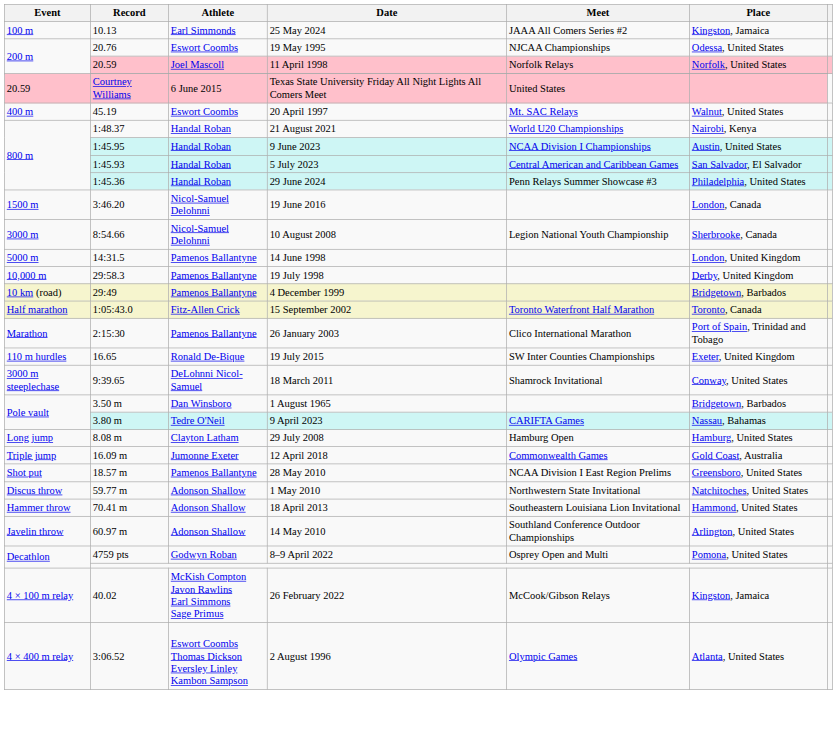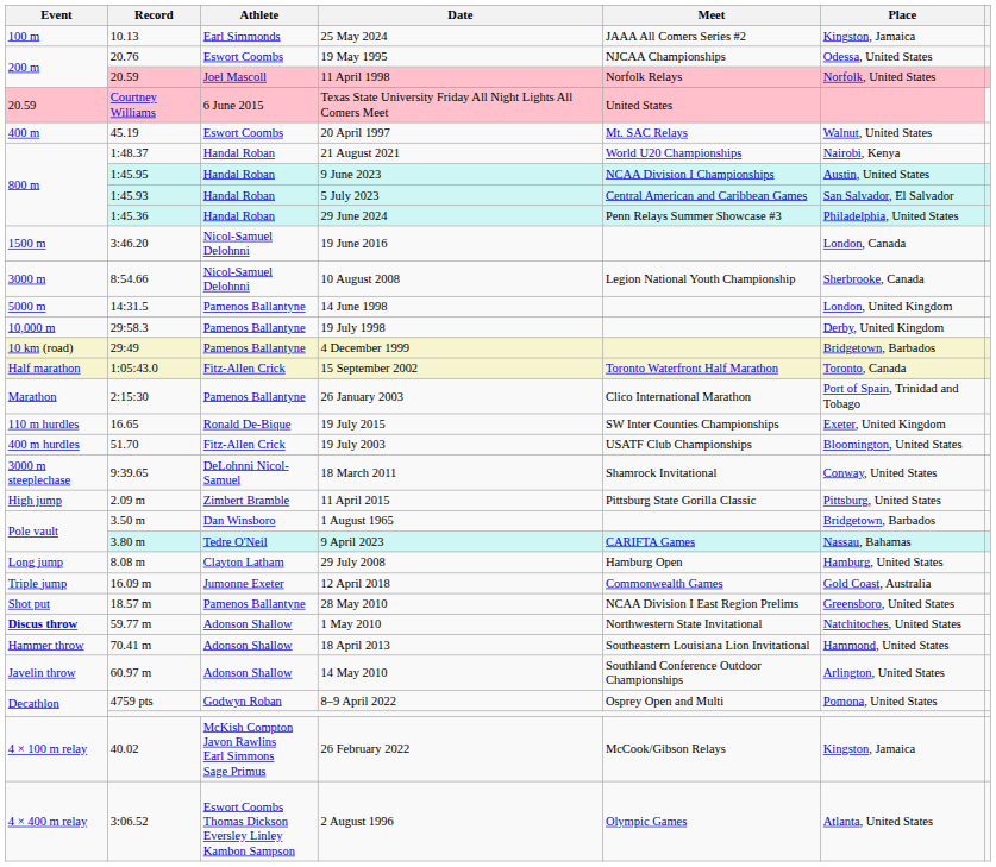 <table class="wikitable" style="font-size:95%; width: 95%;">
 <tr>
 <th>Event</th>
 <th>Record</th>
 <th>Athlete</th>
 <th>Date</th>
 <th>Meet</th>
 <th>Place</th>
 <th></th>
 </tr>
 <tr>
 <td><a href='#'>100 m</a></td>
 <td>10.13 </td>
 <td><a href='#'>Earl Simmonds</a></td>
 <td>25 May 2024</td>
 <td>JAAA All Comers Series #2</td>
 <td><a href='#'>Kingston</a>, Jamaica</td>
 <td></td>
 </tr>
 <tr>
 <td rowspan=3><a href='#'>200 m</a></td>
 <td>20.76 </td>
 <td><a href='#'>Eswort Coombs</a></td>
 <td>19 May 1995</td>
 <td>NJCAA Championships</td>
 <td><a href='#'>Odessa</a>, United States</td>
 <td></td>
 </tr>
 <tr style="background:pink">
 <td>20.59 </td>
 <td><a href='#'>Joel Mascoll</a></td>
 <td>11 April 1998</td>
 <td>Norfolk Relays</td>
 <td><a href='#'>Norfolk</a>, United States</td>
 <td></td>
 </tr>
 <tr>
 </tr>
 <tr style="background:pink">
 <td>20.59 </td>
 <td><a href='#'>Courtney Williams</a></td>
 <td>6 June 2015</td>
 <td>Texas State University Friday All Night Lights All Comers Meet</td>
 <td>United States</td>
 <td></td>
 </tr>
 <tr>
 <td><a href='#'>400 m</a></td>
 <td>45.19</td>
 <td><a href='#'>Eswort Coombs</a></td>
 <td>20 April 1997</td>
 <td><a href='#'>Mt. SAC Relays</a></td>
 <td><a href='#'>Walnut</a>, United States</td>
 <td></td>
 </tr>
 <tr>
 <td rowspan=4><a href='#'>800 m</a></td>
 <td>1:48.37</td>
 <td><a href='#'>Handal Roban</a></td>
 <td>21 August 2021</td>
 <td><a href='#'>World U20 Championships</a></td>
 <td><a href='#'>Nairobi</a>, Kenya</td>
 <td></td>
 </tr>
 <tr style="background:#cef6f5;">
 <td>1:45.95</td>
 <td><a href='#'>Handal Roban</a></td>
 <td>9 June 2023</td>
 <td><a href='#'>NCAA Division I Championships</a></td>
 <td><a href='#'>Austin</a>, United States</td>
 <td></td>
 </tr>
 <tr style="background:#cef6f5;">
 <td>1:45.93</td>
 <td><a href='#'>Handal Roban</a></td>
 <td>5 July 2023</td>
 <td><a href='#'>Central American and Caribbean Games</a></td>
 <td><a href='#'>San Salvador</a>, El Salvador</td>
 <td></td>
 </tr>
 <tr style="background:#cef6f5;">
 <td>1:45.36</td>
 <td><a href='#'>Handal Roban</a></td>
 <td>29 June 2024</td>
 <td>Penn Relays Summer Showcase #3</td>
 <td><a href='#'>Philadelphia</a>, United States</td>
 <td></td>
 </tr>
 <tr>
 <td><a href='#'>1500 m</a></td>
 <td>3:46.20</td>
 <td><a href='#'>Nicol-Samuel Delohnni</a></td>
 <td>19 June 2016</td>
 <td></td>
 <td><a href='#'>London</a>, Canada</td>
 <td></td>
 </tr>
 <tr>
 <td><a href='#'>3000 m</a></td>
 <td>8:54.66</td>
 <td><a href='#'>Nicol-Samuel Delohnni</a></td>
 <td>10 August 2008</td>
 <td>Legion National Youth Championship</td>
 <td><a href='#'>Sherbrooke</a>, Canada</td>
 <td></td>
 </tr>
 <tr>
 <td><a href='#'>5000 m</a></td>
 <td>14:31.5 </td>
 <td><a href='#'>Pamenos Ballantyne</a></td>
 <td>14 June 1998</td>
 <td></td>
 <td><a href='#'>London</a>, United Kingdom</td>
 <td></td>
 </tr>
 <tr>
 <td><a href='#'>10,000 m</a></td>
 <td>29:58.3 </td>
 <td><a href='#'>Pamenos Ballantyne</a></td>
 <td>19 July 1998</td>
 <td></td>
 <td><a href='#'>Derby</a>, United Kingdom</td>
 <td></td>
 </tr>
 <tr style="background:#f6F5CE;">
 <td><a href='#'>10 km</a> (road)</td>
 <td>29:49</td>
 <td><a href='#'>Pamenos Ballantyne</a></td>
 <td>4 December 1999</td>
 <td></td>
 <td><a href='#'>Bridgetown</a>, Barbados</td>
 <td></td>
 </tr>
 <tr style="background:#f6F5CE;">
 <td><a href='#'>Half marathon</a></td>
 <td>1:05:43.0 </td>
 <td><a href='#'>Fitz-Allen Crick</a></td>
 <td>15 September 2002</td>
 <td><a href='#'>Toronto Waterfront Half Marathon</a></td>
 <td><a href='#'>Toronto</a>, Canada</td>
 <td></td>
 </tr>
 <tr>
 <td><a href='#'>Marathon</a></td>
 <td>2:15:30</td>
 <td><a href='#'>Pamenos Ballantyne</a></td>
 <td>26 January 2003</td>
 <td>Clico International Marathon</td>
 <td><a href='#'>Port of Spain</a>, Trinidad and Tobago</td>
 <td></td>
 </tr>
 <tr>
 <td><a href='#'>110 m hurdles</a></td>
 <td>16.65 </td>
 <td><a href='#'>Ronald De-Bique</a></td>
 <td>19 July 2015</td>
 <td>SW Inter Counties Championships</td>
 <td><a href='#'>Exeter</a>, United Kingdom</td>
 <td></td>
 </tr>
 <tr>
+<td><a href='#'>400 m hurdles</a></td>
+<td>51.70</td>
+<td><a href='#'>Fitz-Allen Crick</a></td>
+<td>19 July 2003</td>
+<td>USATF Club Championships</td>
+<td><a href='#'>Bloomington</a>, United States</td>
+<td></td>
+</tr>
+<tr>
 <td><a href='#'>3000 m steeplechase</a></td>
 <td>9:39.65</td>
 <td><a href='#'>DeLohnni Nicol-Samuel</a></td>
 <td>18 March 2011</td>
 <td>Shamrock Invitational</td>
 <td><a href='#'>Conway</a>, United States</td>
+<td></td>
+</tr>
+<tr>
+<td><a href='#'>High jump</a></td>
+<td>2.09 m</td>
+<td><a href='#'>Zimbert Bramble</a></td>
+<td>11 April 2015</td>
+<td>Pittsburg State Gorilla Classic</td>
+<td><a href='#'>Pittsburg</a>, United States</td>
 <td></td>
 </tr>
 <tr>
 <td rowspan=2><a href='#'>Pole vault</a></td>
 <td>3.50 m</td>
 <td><a href='#'>Dan Winsboro</a></td>
 <td>1 August 1965</td>
 <td></td>
 <td><a href='#'>Bridgetown</a>, Barbados</td>
 <td></td>
 </tr>
 <tr style="background:#cef6f5;">
 <td>3.80 m</td>
 <td><a href='#'>Tedre O'Neil</a></td>
 <td>9 April 2023</td>
 <td><a href='#'>CARIFTA Games</a></td>
 <td><a href='#'>Nassau</a>, Bahamas</td>
 <td></td>
 </tr>
 <tr>
 <td><a href='#'>Long jump</a></td>
 <td>8.08 m </td>
 <td><a href='#'>Clayton Latham</a></td>
 <td>29 July 2008</td>
 <td>Hamburg Open</td>
 <td><a href='#'>Hamburg</a>, United States</td>
 <td></td>
 </tr>
 <tr>
 <td><a href='#'>Triple jump</a></td>
 <td>16.09 m </td>
 <td><a href='#'>Jumonne Exeter</a></td>
 <td>12 April 2018</td>
 <td><a href='#'>Commonwealth Games</a></td>
 <td><a href='#'>Gold Coast</a>, Australia</td>
 <td></td>
 </tr>
 <tr>
 <td><a href='#'>Shot put</a></td>
 <td>18.57 m</td>
 <td><a href='#'>Pamenos Ballantyne</a></td>
 <td>28 May 2010</td>
 <td>NCAA Division I East Region Prelims</td>
 <td><a href='#'>Greensboro</a>, United States</td>
 <td></td>
 </tr>
 <tr>
-<td><a href='#'>Discus throw</a></td>
+<td><strong><a href='#'>Discus throw</a></strong></td>
 <td>59.77 m</td>
 <td><a href='#'>Adonson Shallow</a></td>
 <td>1 May 2010</td>
 <td>Northwestern State Invitational</td>
 <td><a href='#'>Natchitoches</a>, United States</td>
 <td></td>
 </tr>
 <tr>
 <td><a href='#'>Hammer throw</a></td>
 <td>70.41 m</td>
 <td><a href='#'>Adonson Shallow</a></td>
 <td>18 April 2013</td>
 <td>Southeastern Louisiana Lion Invitational</td>
 <td><a href='#'>Hammond</a>, United States</td>
 <td></td>
 </tr>
 <tr>
 <td><a href='#'>Javelin throw</a></td>
 <td>60.97 m</td>
 <td><a href='#'>Adonson Shallow</a></td>
 <td>14 May 2010</td>
 <td>Southland Conference Outdoor Championships</td>
 <td><a href='#'>Arlington</a>, United States</td>
 <td></td>
 </tr>
 <tr>
 <td rowspan=2><a href='#'>Decathlon</a></td>
 <td>4759 pts</td>
 <td><a href='#'>Godwyn Roban</a></td>
 <td>8–9 April 2022</td>
 <td>Osprey Open and Multi</td>
 <td><a href='#'>Pomona</a>, United States</td>
 <td></td>
 </tr>
 <tr>
 <td colspan=5></td>
 <td></td>
 </tr>
 <tr>
 <td><a href='#'>4 × 100 m relay</a></td>
 <td>40.02</td>
 <td><a href='#'>McKish Compton</a><br><a href='#'>Javon Rawlins</a><br><a href='#'>Earl Simmons</a><br><a href='#'>Sage Primus</a></td>
 <td>26 February 2022</td>
 <td>McCook/Gibson Relays</td>
 <td><a href='#'>Kingston</a>, Jamaica</td>
 </tr>
 <tr>
 <td><a href='#'>4 × 400 m relay</a></td>
 <td>3:06.52</td>
 <td><br><a href='#'>Eswort Coombs</a><br><a href='#'>Thomas Dickson</a><br><a href='#'>Eversley Linley</a><br><a href='#'>Kambon Sampson</a></td>
 <td>2 August 1996</td>
 <td><a href='#'>Olympic Games</a></td>
 <td><a href='#'>Atlanta</a>, United States</td>
 <td></td>
 </tr>
 </table>
